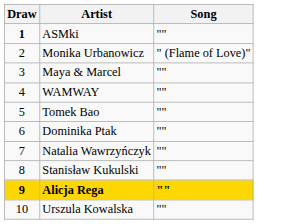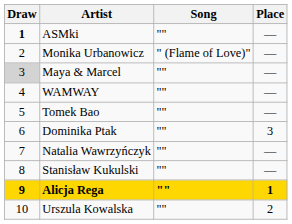 <table class="sortable wikitable">
 <tr>
 <th scope="col">Draw</th>
 <th scope="col">Artist</th>
 <th scope="col">Song</th>
+<th scope="col">Place</th>
 </tr>
 <tr>
 <td align="center"><strong>1</strong></td>
 <td>ASMki</td>
 <td>""</td>
+<td align="center" data-sort-value="4">—</td>
 </tr>
 <tr>
 <td align="center">2</td>
 <td>Monika Urbanowicz</td>
 <td>" (Flame of Love)"</td>
+<td align="center" data-sort-value="4">—</td>
 </tr>
 <tr>
-<td align="center">3</td>
+<td align="center" style="background: lightgrey;">3</td>
 <td>Maya & Marcel</td>
 <td>""</td>
+<td align="center" data-sort-value="4">—</td>
 </tr>
 <tr>
 <td align="center">4</td>
 <td>WAMWAY</td>
 <td>""</td>
+<td align="center" data-sort-value="4">—</td>
 </tr>
 <tr>
 <td align="center">5</td>
 <td>Tomek Bao</td>
 <td>""</td>
+<td align="center" data-sort-value="4">—</td>
 </tr>
 <tr>
 <td align="center">6</td>
 <td>Dominika Ptak</td>
 <td>""</td>
+<td align=center>3</td>
 </tr>
 <tr>
 <td align="center">7</td>
 <td>Natalia Wawrzyńczyk</td>
 <td>""</td>
+<td align="center" data-sort-value="4">—</td>
 </tr>
 <tr>
 <td align="center">8</td>
 <td>Stanisław Kukulski</td>
 <td>""</td>
+<td align="center" data-sort-value="4">—</td>
 </tr>
 <tr style="background-color: gold; font-weight: bold;">
 <td align="center">9</td>
 <td>Alicja Rega</td>
 <td>""</td>
+<td align=center>1</td>
 </tr>
 <tr>
 <td align="center">10</td>
 <td>Urszula Kowalska</td>
 <td>""</td>
+<td align=center>2</td>
 </tr>
 </table>
